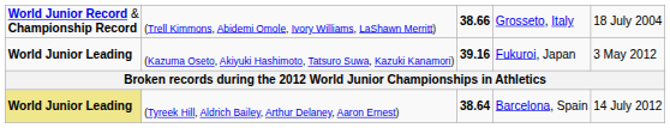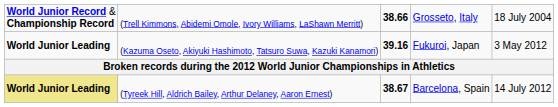 <table class="wikitable">
 <tr>
 <td><strong><a href='#'>World Junior Record</a></strong> &<br><strong>Championship Record</strong></td>
 <td><br><small>(<a href='#'>Trell Kimmons</a>, <a href='#'>Abidemi Omole</a>, <a href='#'>Ivory Williams</a>, <a href='#'>LaShawn Merritt</a>)</small></td>
 <td><strong>38.66</strong></td>
 <td><a href='#'>Grosseto</a>, <a href='#'>Italy</a></td>
 <td>18 July 2004</td>
 </tr>
 <tr>
 <td><strong>World Junior Leading</strong></td>
 <td><br><small>(<a href='#'>Kazuma Oseto</a>, <a href='#'>Akiyuki Hashimoto</a>, <a href='#'>Tatsuro Suwa</a>, <a href='#'>Kazuki Kanamori</a>)</small></td>
 <td><strong>39.16</strong></td>
 <td><a href='#'>Fukuroi</a>, Japan</td>
 <td>3 May 2012</td>
 </tr>
 <tr>
 <th colspan="5">Broken records during the 2012 World Junior Championships in Athletics</th>
 </tr>
 <tr>
 <td style="background: khaki;"><strong>World Junior Leading</strong></td>
 <td><br><small>(<a href='#'>Tyreek Hill</a>, <a href='#'>Aldrich Bailey</a>, <a href='#'>Arthur Delaney</a>, <a href='#'>Aaron Ernest</a>)</small></td>
-<td><strong>38.64</strong></td>
+<td><strong>38.67</strong></td>
 <td><a href='#'>Barcelona</a>, Spain</td>
 <td>14 July 2012</td>
 </tr>
 </table>
